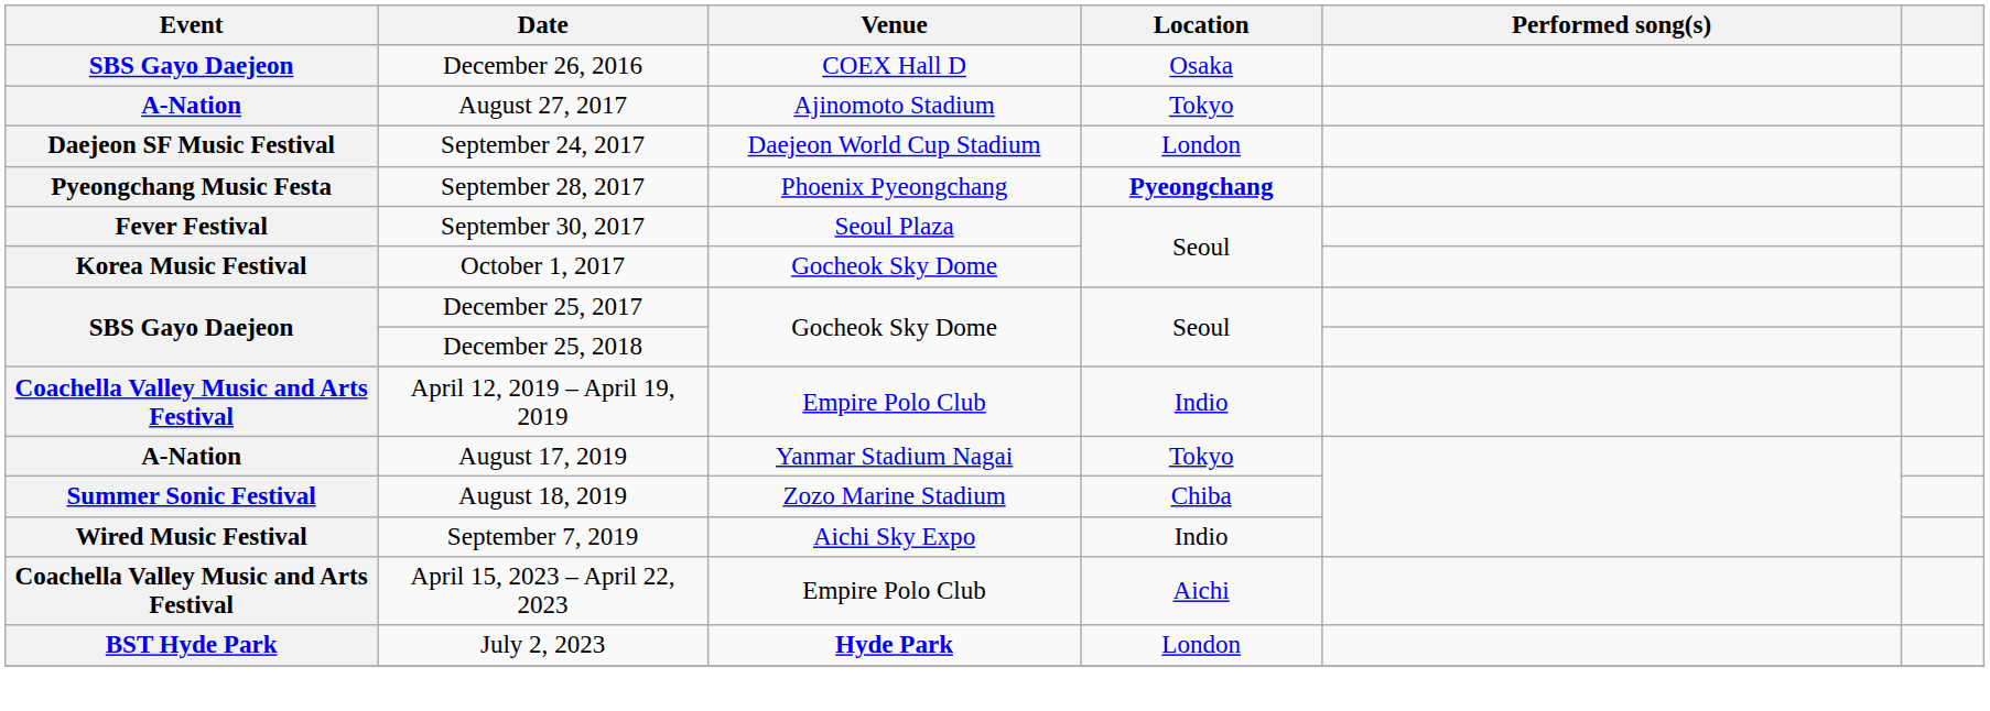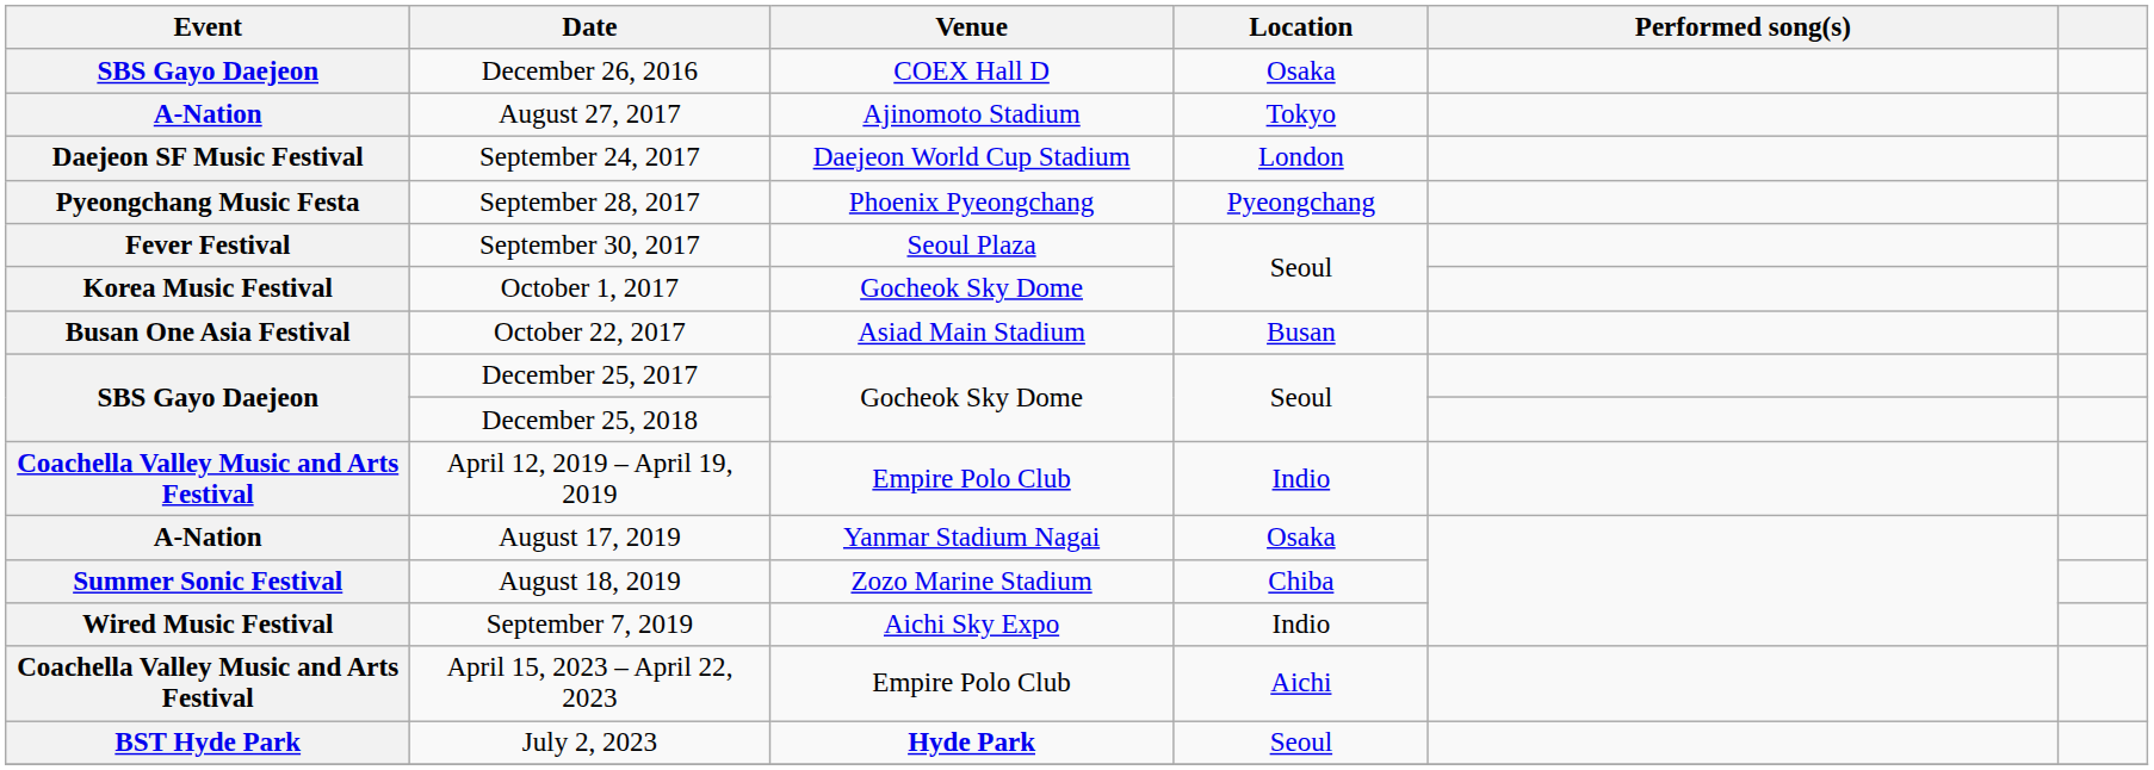 <table class="wikitable sortable plainrowheaders" style="text-align:center;">
 <tr>
 <th style="width:9%;">Event</th>
 <th style="width:8%;">Date</th>
 <th style="width:9%;">Venue</th>
 <th style="width:4%;">Location</th>
 <th style="width:14%;" class="unsortable">Performed song(s)</th>
 <th scope="col" width=2% class="unsortable"></th>
 </tr>
 <tr>
 <th scope="row" style="text-align:center;"><a href='#'>SBS Gayo Daejeon</a></th>
 <td>December 26, 2016</td>
 <td><a href='#'>COEX Hall D</a></td>
 <td><a href='#'>Osaka</a></td>
 <td></td>
 <td></td>
 </tr>
 <tr>
 <th scope="row" style="text-align:center;"><a href='#'>A-Nation</a></th>
 <td>August 27, 2017</td>
 <td><a href='#'>Ajinomoto Stadium</a></td>
 <td><a href='#'>Tokyo</a></td>
 <td></td>
 <td></td>
 </tr>
 <tr>
 <th scope="row" style="text-align:center;">Daejeon SF Music Festival</th>
 <td>September 24, 2017</td>
 <td><a href='#'>Daejeon World Cup Stadium</a></td>
 <td><a href='#'>London</a></td>
 <td></td>
 <td></td>
 </tr>
 <tr>
 <th scope="row" style="text-align:center;">Pyeongchang Music Festa</th>
 <td>September 28, 2017</td>
 <td><a href='#'>Phoenix Pyeongchang</a></td>
-<td><strong><a href='#'>Pyeongchang</a></strong></td>
+<td><a href='#'>Pyeongchang</a></td>
 <td></td>
 <td></td>
 </tr>
 <tr>
 <th scope="row" style="text-align:center;">Fever Festival</th>
 <td>September 30, 2017</td>
 <td><a href='#'>Seoul Plaza</a></td>
 <td rowspan="2">Seoul</td>
 <td></td>
 <td></td>
 </tr>
 <tr>
 <th scope="row" style="text-align:center;">Korea Music Festival</th>
 <td>October 1, 2017</td>
 <td><a href='#'>Gocheok Sky Dome</a></td>
+<td></td>
+<td></td>
+</tr>
+<tr>
+<th scope="row" style="text-align:center;">Busan One Asia Festival</th>
+<td>October 22, 2017</td>
+<td><a href='#'>Asiad Main Stadium</a></td>
+<td><a href='#'>Busan</a></td>
 <td></td>
 <td></td>
 </tr>
 <tr>
 <th rowspan="2" scope="row" style="text-align:center;">SBS Gayo Daejeon</th>
 <td>December 25, 2017</td>
 <td rowspan="2">Gocheok Sky Dome</td>
 <td rowspan="2">Seoul</td>
 <td></td>
 <td></td>
 </tr>
 <tr>
 <td>December 25, 2018</td>
 <td></td>
 <td></td>
 </tr>
 <tr>
 <th scope="row" style="text-align:center;"><a href='#'>Coachella Valley Music and Arts Festival</a></th>
 <td>April 12, 2019 – April 19, 2019</td>
 <td><a href='#'>Empire Polo Club</a></td>
 <td><a href='#'>Indio</a></td>
 <td></td>
 <td></td>
 </tr>
 <tr>
 <th scope="row" style="text-align:center;">A-Nation</th>
 <td>August 17, 2019</td>
 <td><a href='#'>Yanmar Stadium Nagai</a></td>
-<td><a href='#'>Tokyo</a></td>
+<td><a href='#'>Osaka</a></td>
 <td rowspan = "3"></td>
 <td></td>
 </tr>
 <tr>
 <th scope="row" style="text-align:center;"><a href='#'>Summer Sonic Festival</a></th>
 <td>August 18, 2019</td>
 <td><a href='#'>Zozo Marine Stadium</a></td>
 <td><a href='#'>Chiba</a></td>
 <td></td>
 </tr>
 <tr>
 <th scope="row" style="text-align:center;">Wired Music Festival</th>
 <td>September 7, 2019</td>
 <td><a href='#'>Aichi Sky Expo</a></td>
 <td>Indio</td>
 <td></td>
 </tr>
 <tr>
 <th scope="row" style="text-align:center;">Coachella Valley Music and Arts Festival</th>
 <td>April 15, 2023 – April 22, 2023</td>
 <td>Empire Polo Club</td>
 <td><a href='#'>Aichi</a></td>
 <td></td>
 <td></td>
 </tr>
 <tr>
 <th scope="row" style="text-align:center;"><a href='#'>BST Hyde Park</a></th>
 <td>July 2, 2023</td>
 <td><strong><a href='#'>Hyde Park</a></strong></td>
-<td><a href='#'>London</a></td>
+<td><a href='#'>Seoul</a></td>
 <td></td>
 <td></td>
 </tr>
 <tr>
 </tr>
 </table>
